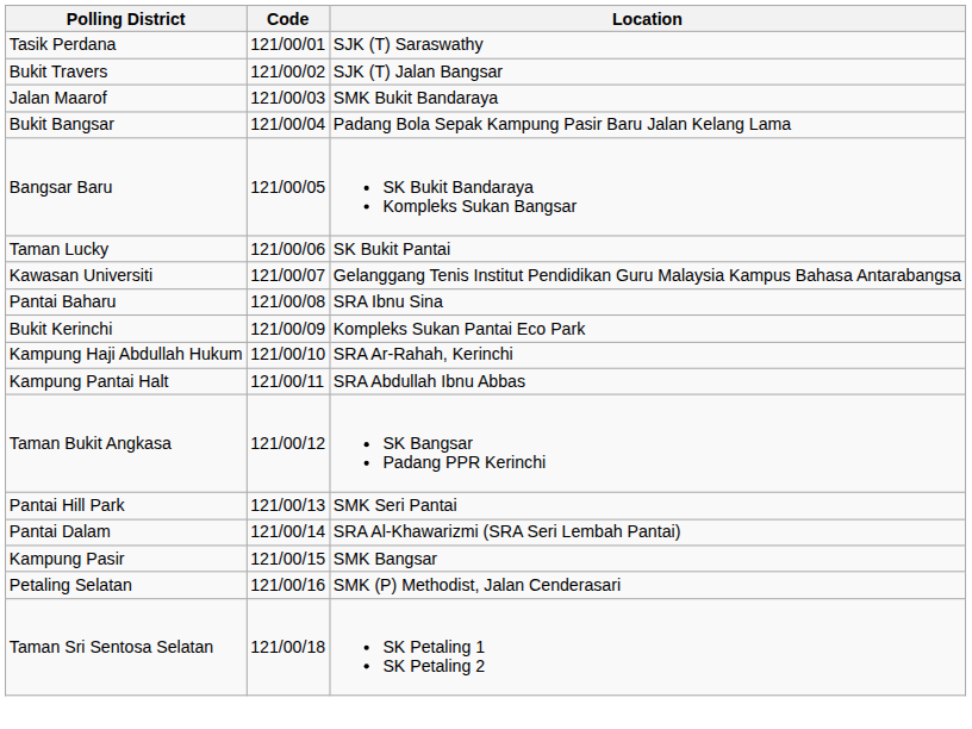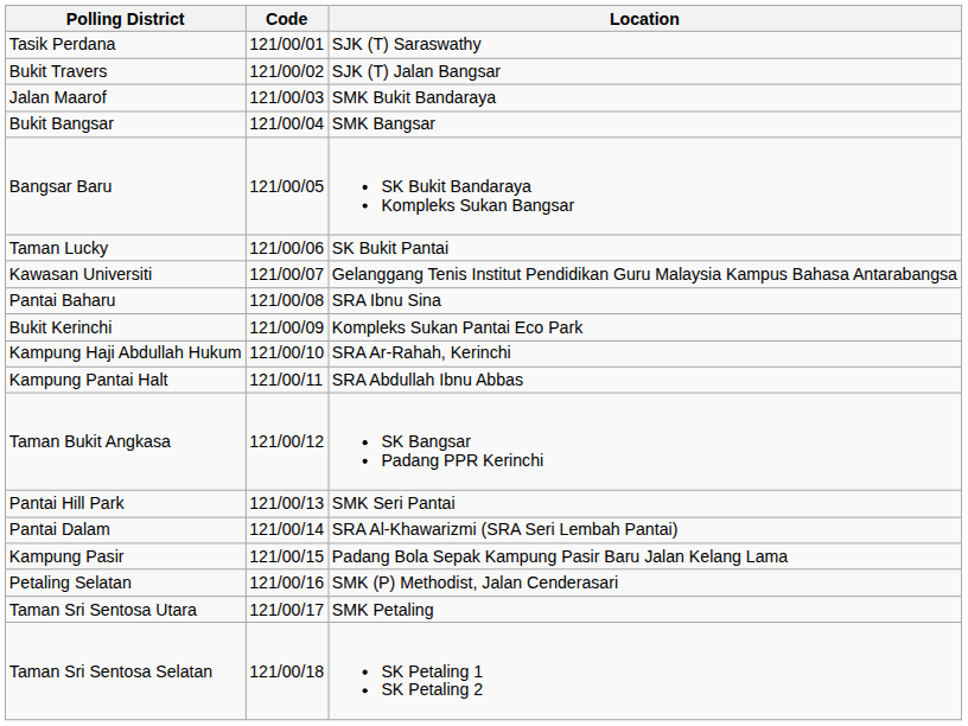 <table class="wikitable sortable mw-collapsible" style="white-space:nowrap;font-size:85%">
 <tr>
 <th>Polling District</th>
 <th>Code</th>
 <th>Location</th>
 </tr>
 <tr>
 <td>Tasik Perdana</td>
 <td>121/00/01</td>
 <td>SJK (T) Saraswathy</td>
 </tr>
 <tr>
 <td>Bukit Travers</td>
 <td>121/00/02</td>
 <td>SJK (T) Jalan Bangsar</td>
 </tr>
 <tr>
 <td>Jalan Maarof</td>
 <td>121/00/03</td>
 <td>SMK Bukit Bandaraya</td>
 </tr>
 <tr>
 <td>Bukit Bangsar</td>
 <td>121/00/04</td>
-<td>Padang Bola Sepak Kampung Pasir Baru Jalan Kelang Lama</td>
+<td>SMK Bangsar</td>
 </tr>
 <tr>
 <td>Bangsar Baru</td>
 <td>121/00/05</td>
 <td><br><ul><li>SK Bukit Bandaraya</li><li>Kompleks Sukan Bangsar</li></ul></td>
 </tr>
 <tr>
 <td>Taman Lucky</td>
 <td>121/00/06</td>
 <td>SK Bukit Pantai</td>
 </tr>
 <tr>
 <td>Kawasan Universiti</td>
 <td>121/00/07</td>
 <td>Gelanggang Tenis Institut Pendidikan Guru Malaysia Kampus Bahasa Antarabangsa</td>
 </tr>
 <tr>
 <td>Pantai Baharu</td>
 <td>121/00/08</td>
 <td>SRA Ibnu Sina</td>
 </tr>
 <tr>
 <td>Bukit Kerinchi</td>
 <td>121/00/09</td>
 <td>Kompleks Sukan Pantai Eco Park</td>
 </tr>
 <tr>
 <td>Kampung Haji Abdullah Hukum</td>
 <td>121/00/10</td>
 <td>SRA Ar-Rahah, Kerinchi</td>
 </tr>
 <tr>
 <td>Kampung Pantai Halt</td>
 <td>121/00/11</td>
 <td>SRA Abdullah Ibnu Abbas</td>
 </tr>
 <tr>
 <td>Taman Bukit Angkasa</td>
 <td>121/00/12</td>
 <td><br><ul><li>SK Bangsar</li><li>Padang PPR Kerinchi</li></ul></td>
 </tr>
 <tr>
 <td>Pantai Hill Park</td>
 <td>121/00/13</td>
 <td>SMK Seri Pantai</td>
 </tr>
 <tr>
 <td>Pantai Dalam</td>
 <td>121/00/14</td>
 <td>SRA Al-Khawarizmi (SRA Seri Lembah Pantai)</td>
 </tr>
 <tr>
 <td>Kampung Pasir</td>
 <td>121/00/15</td>
-<td>SMK Bangsar</td>
+<td>Padang Bola Sepak Kampung Pasir Baru Jalan Kelang Lama</td>
 </tr>
 <tr>
 <td>Petaling Selatan</td>
 <td>121/00/16</td>
 <td>SMK (P) Methodist, Jalan Cenderasari</td>
 </tr>
 <tr>
+<td>Taman Sri Sentosa Utara</td>
+<td>121/00/17</td>
+<td>SMK Petaling</td>
+</tr>
+<tr>
 <td>Taman Sri Sentosa Selatan</td>
 <td>121/00/18</td>
 <td><br><ul><li>SK Petaling 1</li><li>SK Petaling 2</li></ul></td>
 </tr>
 </table>
